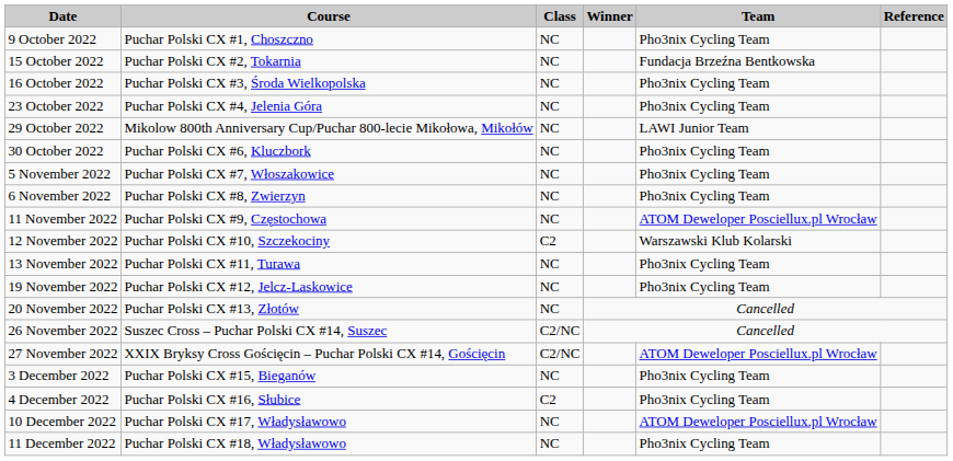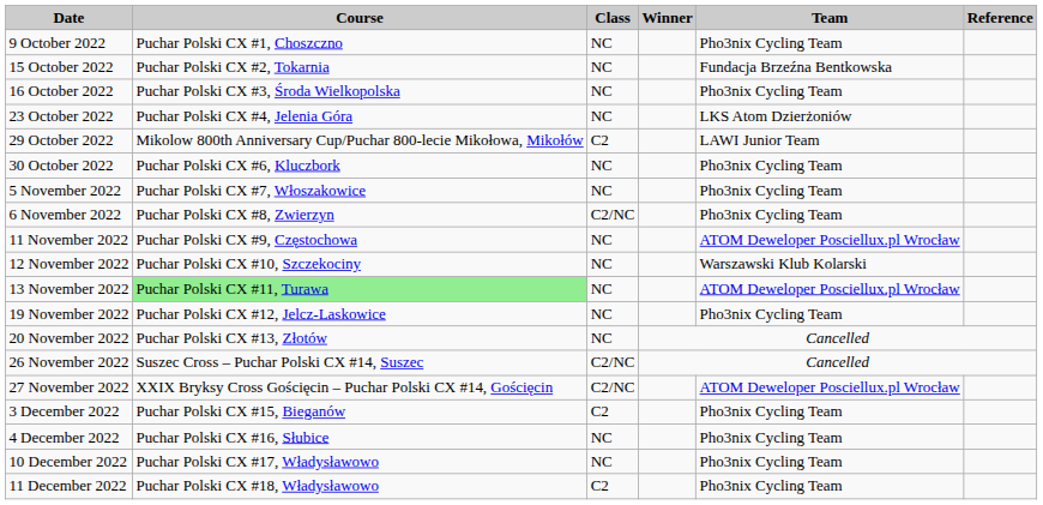 <table class="wikitable sortable alternance ">
 <tr>
 <th scope="col" style="background-color:#CCCCCC;">Date</th>
 <th scope="col" style="background-color:#CCCCCC;">Course</th>
 <th scope="col" style="background-color:#CCCCCC;">Class</th>
 <th scope="col" style="background-color:#CCCCCC;">Winner</th>
 <th scope="col" style="background-color:#CCCCCC;">Team</th>
 <th scope="col" style="background-color:#CCCCCC;">Reference</th>
 </tr>
 <tr>
 <td>9 October 2022</td>
 <td> Puchar Polski CX #1, <a href='#'>Choszczno</a></td>
 <td>NC</td>
 <td></td>
 <td>Pho3nix Cycling Team</td>
 <td></td>
 </tr>
 <tr>
 <td>15 October 2022</td>
 <td> Puchar Polski CX #2, <a href='#'>Tokarnia</a></td>
 <td>NC</td>
 <td></td>
 <td>Fundacja Brzeźna Bentkowska</td>
 <td></td>
 </tr>
 <tr>
 <td>16 October 2022</td>
 <td> Puchar Polski CX #3, <a href='#'>Środa Wielkopolska</a></td>
 <td>NC</td>
 <td></td>
 <td>Pho3nix Cycling Team</td>
 <td></td>
 </tr>
 <tr>
 <td>23 October 2022</td>
 <td> Puchar Polski CX #4, <a href='#'>Jelenia Góra</a></td>
 <td>NC</td>
 <td></td>
-<td>Pho3nix Cycling Team</td>
+<td>LKS Atom Dzierżoniów</td>
 <td></td>
 </tr>
 <tr>
 <td>29 October 2022</td>
 <td> Mikolow 800th Anniversary Cup/Puchar 800-lecie Mikołowa, <a href='#'>Mikołów</a></td>
-<td>NC</td>
+<td>C2</td>
 <td></td>
 <td>LAWI Junior Team</td>
 <td></td>
 </tr>
 <tr>
 <td>30 October 2022</td>
 <td> Puchar Polski CX #6, <a href='#'>Kluczbork</a></td>
 <td>NC</td>
 <td></td>
 <td>Pho3nix Cycling Team</td>
 <td></td>
 </tr>
 <tr>
 <td>5 November 2022</td>
 <td> Puchar Polski CX #7, <a href='#'>Włoszakowice</a></td>
 <td>NC</td>
 <td></td>
 <td>Pho3nix Cycling Team</td>
 <td></td>
 </tr>
 <tr>
 <td>6 November 2022</td>
 <td> Puchar Polski CX #8, <a href='#'>Zwierzyn</a></td>
-<td>NC</td>
+<td>C2/NC</td>
 <td></td>
 <td>Pho3nix Cycling Team</td>
 <td></td>
 </tr>
 <tr>
 <td>11 November 2022</td>
 <td> Puchar Polski CX #9, <a href='#'>Częstochowa</a></td>
 <td>NC</td>
 <td></td>
 <td><a href='#'>ATOM Deweloper Posciellux.pl Wrocław</a></td>
 <td></td>
 </tr>
 <tr>
 <td>12 November 2022</td>
 <td> Puchar Polski CX #10, <a href='#'>Szczekociny</a></td>
-<td>C2</td>
+<td>NC</td>
 <td></td>
 <td>Warszawski Klub Kolarski</td>
 <td></td>
 </tr>
 <tr>
 <td>13 November 2022</td>
-<td> Puchar Polski CX #11, <a href='#'>Turawa</a></td>
+<td style="background: lightgreen;"> Puchar Polski CX #11, <a href='#'>Turawa</a></td>
 <td>NC</td>
 <td></td>
-<td>Pho3nix Cycling Team</td>
+<td><a href='#'>ATOM Deweloper Posciellux.pl Wrocław</a></td>
 <td></td>
 </tr>
 <tr>
 <td>19 November 2022</td>
 <td> Puchar Polski CX #12, <a href='#'>Jelcz-Laskowice</a></td>
 <td>NC</td>
 <td></td>
 <td>Pho3nix Cycling Team</td>
 <td></td>
 </tr>
 <tr>
 <td>20 November 2022</td>
 <td> Puchar Polski CX #13, <a href='#'>Złotów</a></td>
 <td>NC</td>
 <td colspan="3" align="center"><em>Cancelled</em></td>
 </tr>
 <tr>
 <td>26 November 2022</td>
 <td> Suszec Cross – Puchar Polski CX #14, <a href='#'>Suszec</a></td>
 <td>C2/NC</td>
 <td colspan="3" align="center"><em>Cancelled</em></td>
 </tr>
 <tr>
 <td>27 November 2022</td>
 <td> XXIX Bryksy Cross Gościęcin – Puchar Polski CX #14, <a href='#'>Gościęcin</a></td>
 <td>C2/NC</td>
 <td></td>
 <td><a href='#'>ATOM Deweloper Posciellux.pl Wrocław</a></td>
 <td></td>
 </tr>
 <tr>
 <td>3 December 2022</td>
 <td> Puchar Polski CX #15, <a href='#'>Bieganów</a></td>
-<td>NC</td>
+<td>C2</td>
 <td></td>
 <td>Pho3nix Cycling Team</td>
 <td></td>
 </tr>
 <tr>
 <td>4 December 2022</td>
 <td> Puchar Polski CX #16, <a href='#'>Słubice</a></td>
-<td>C2</td>
+<td>NC</td>
 <td></td>
 <td>Pho3nix Cycling Team</td>
 <td></td>
 </tr>
 <tr>
 <td>10 December 2022</td>
 <td> Puchar Polski CX #17, <a href='#'>Władysławowo</a></td>
 <td>NC</td>
 <td></td>
-<td><a href='#'>ATOM Deweloper Posciellux.pl Wrocław</a></td>
+<td>Pho3nix Cycling Team</td>
 <td></td>
 </tr>
 <tr>
 <td>11 December 2022</td>
 <td> Puchar Polski CX #18, <a href='#'>Władysławowo</a></td>
-<td>NC</td>
+<td>C2</td>
 <td></td>
 <td>Pho3nix Cycling Team</td>
 <td></td>
 </tr>
 </table>
